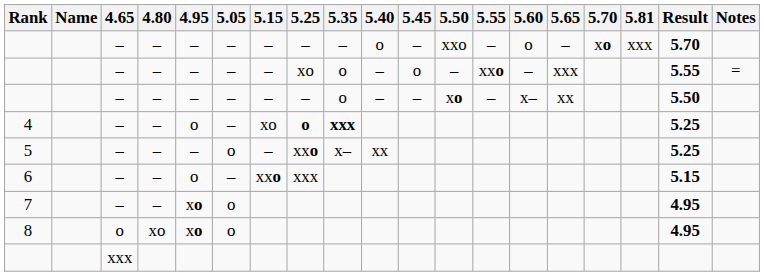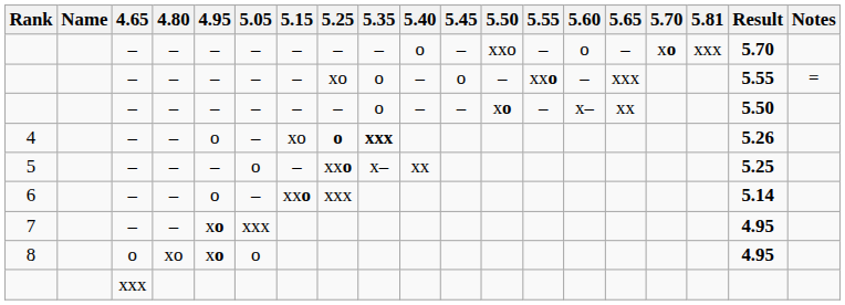 <table class="wikitable sortable" style="text-align:center">
 <tr>
 <th>Rank</th>
 <th>Name</th>
 <th class="unsortable">4.65</th>
 <th class="unsortable">4.80</th>
 <th class="unsortable">4.95</th>
 <th class="unsortable">5.05</th>
 <th class="unsortable">5.15</th>
 <th class="unsortable">5.25</th>
 <th class="unsortable">5.35</th>
 <th class="unsortable">5.40</th>
 <th class="unsortable">5.45</th>
 <th class="unsortable">5.50</th>
 <th class="unsortable">5.55</th>
 <th class="unsortable">5.60</th>
 <th class="unsortable">5.65</th>
 <th class="unsortable">5.70</th>
 <th class="unsortable">5.81</th>
 <th>Result</th>
 <th>Notes</th>
 </tr>
 <tr>
 <td></td>
 <td align="left"></td>
 <td>–</td>
 <td>–</td>
 <td>–</td>
 <td>–</td>
 <td>–</td>
 <td>–</td>
 <td>–</td>
 <td>o</td>
 <td>–</td>
 <td>xxo</td>
 <td>–</td>
 <td>o</td>
 <td>–</td>
 <td>x<strong>o</strong></td>
 <td>xxx</td>
 <td><strong>5.70</strong></td>
 <td></td>
 </tr>
 <tr>
 <td></td>
 <td align="left"></td>
 <td>–</td>
 <td>–</td>
 <td>–</td>
 <td>–</td>
 <td>–</td>
 <td>xo</td>
 <td>o</td>
 <td>–</td>
 <td>o</td>
 <td>–</td>
 <td>xx<strong>o</strong></td>
 <td>–</td>
 <td>xxx</td>
 <td></td>
 <td></td>
 <td><strong>5.55</strong></td>
 <td>=</td>
 </tr>
 <tr>
 <td></td>
 <td align="left"></td>
 <td>–</td>
 <td>–</td>
 <td>–</td>
 <td>–</td>
 <td>–</td>
 <td>–</td>
 <td>o</td>
 <td>–</td>
 <td>–</td>
 <td>x<strong>o</strong></td>
 <td>–</td>
 <td>x–</td>
 <td>xx</td>
 <td></td>
 <td></td>
 <td><strong>5.50</strong></td>
 <td></td>
 </tr>
 <tr>
 <td>4</td>
 <td align="left"></td>
 <td>–</td>
 <td>–</td>
 <td>o</td>
 <td>–</td>
 <td>xo</td>
 <td><strong>o</strong></td>
 <td><strong>xxx</strong></td>
 <td></td>
 <td></td>
 <td></td>
 <td></td>
 <td></td>
 <td></td>
 <td></td>
 <td></td>
-<td><strong>5.25</strong></td>
+<td><strong>5.26</strong></td>
 <td></td>
 </tr>
 <tr>
 <td>5</td>
 <td align="left"></td>
 <td>–</td>
 <td>–</td>
 <td>–</td>
 <td>o</td>
 <td>–</td>
 <td>xx<strong>o</strong></td>
 <td>x–</td>
 <td>xx</td>
 <td></td>
 <td></td>
 <td></td>
 <td></td>
 <td></td>
 <td></td>
 <td></td>
 <td><strong>5.25</strong></td>
 <td></td>
 </tr>
 <tr>
 <td>6</td>
 <td align="left"></td>
 <td>–</td>
 <td>–</td>
 <td>o</td>
 <td>–</td>
 <td>xx<strong>o</strong></td>
 <td>xxx</td>
 <td></td>
 <td></td>
 <td></td>
 <td></td>
 <td></td>
 <td></td>
 <td></td>
 <td></td>
 <td></td>
-<td><strong>5.15</strong></td>
+<td><strong>5.14</strong></td>
 <td></td>
 </tr>
 <tr>
 <td>7</td>
 <td align="left"></td>
 <td>–</td>
 <td>–</td>
 <td>x<strong>o</strong></td>
-<td>o</td>
+<td>xxx</td>
 <td></td>
 <td></td>
 <td></td>
 <td></td>
 <td></td>
 <td></td>
 <td></td>
 <td></td>
 <td></td>
 <td></td>
 <td></td>
 <td><strong>4.95</strong></td>
 <td></td>
 </tr>
 <tr>
 <td>8</td>
 <td align="left"></td>
 <td>o</td>
 <td>xo</td>
 <td>x<strong>o</strong></td>
 <td>o</td>
 <td></td>
 <td></td>
 <td></td>
 <td></td>
 <td></td>
 <td></td>
 <td></td>
 <td></td>
 <td></td>
 <td></td>
 <td></td>
 <td><strong>4.95</strong></td>
 <td></td>
 </tr>
 <tr>
 <td></td>
 <td align="left"></td>
 <td>xxx</td>
 <td></td>
 <td></td>
 <td></td>
 <td></td>
 <td></td>
 <td></td>
 <td></td>
 <td></td>
 <td></td>
 <td></td>
 <td></td>
 <td></td>
 <td></td>
 <td></td>
 <td><strong></strong></td>
 <td></td>
 </tr>
 </table>
